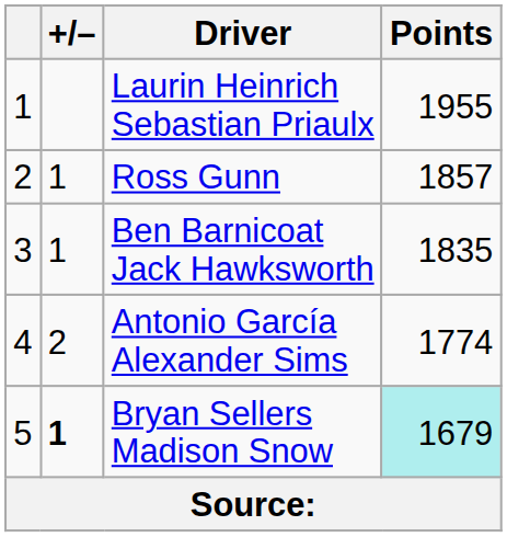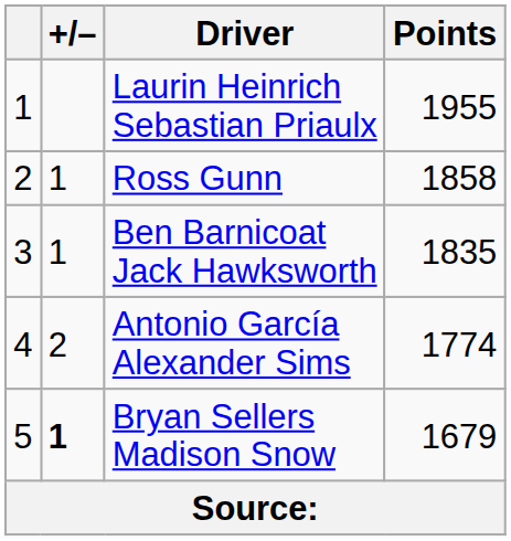 <table class="wikitable" style="font-size: 95%;">
 <tr>
 <th scope="col"></th>
 <th scope="col">+/–</th>
 <th scope="col">Driver</th>
 <th scope="col">Points</th>
 </tr>
 <tr>
 <td align=center>1</td>
 <td align=left></td>
 <td> <a href='#'>Laurin Heinrich</a><br> <a href='#'>Sebastian Priaulx</a></td>
 <td align=right>1955</td>
 </tr>
 <tr>
 <td align=center>2</td>
 <td align=left> 1</td>
 <td> <a href='#'>Ross Gunn</a></td>
-<td align=right>1857</td>
+<td align=right>1858</td>
 </tr>
 <tr>
 <td align=center>3</td>
 <td align=left> 1</td>
 <td> <a href='#'>Ben Barnicoat</a><br> <a href='#'>Jack Hawksworth</a></td>
 <td align=right>1835</td>
 </tr>
 <tr>
 <td align=center>4</td>
 <td align=left> 2</td>
 <td> <a href='#'>Antonio García</a><br> <a href='#'>Alexander Sims</a></td>
 <td align=right>1774</td>
 </tr>
 <tr>
 <td align=center>5</td>
 <td align=left><strong> 1</strong></td>
 <td> <a href='#'>Bryan Sellers</a><br> <a href='#'>Madison Snow</a></td>
-<td align=right style="background: paleturquoise;">1679</td>
+<td align=right>1679</td>
 </tr>
 <tr>
 <th colspan=5>Source:</th>
 </tr>
 </table>
